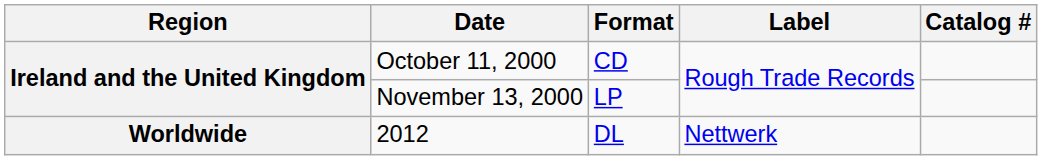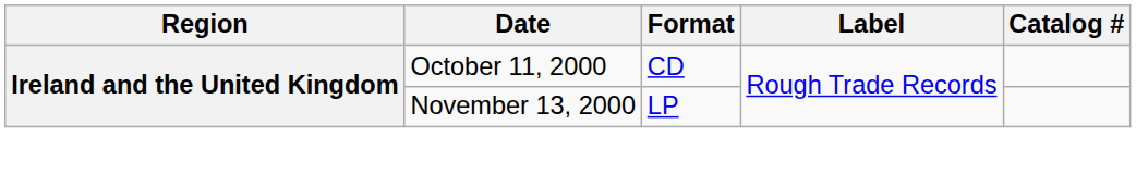 <table class="wikitable plainrowheaders">
 <tr>
 <th scope="col">Region</th>
 <th scope="col">Date</th>
 <th scope="col">Format</th>
 <th scope="col">Label</th>
 <th scope="col">Catalog #</th>
 </tr>
 <tr>
 <th scope="row" rowspan="2">Ireland and the United Kingdom</th>
 <td>October 11, 2000</td>
 <td><a href='#'>CD</a></td>
 <td rowspan="2"><a href='#'>Rough Trade Records</a></td>
 <td style="text-align:center;"></td>
 </tr>
 <tr>
 <td>November 13, 2000</td>
 <td><a href='#'>LP</a></td>
 <td style="text-align:center;"></td>
 </tr>
-<tr>
-<th scope="row">Worldwide</th>
-<td>2012</td>
-<td><a href='#'>DL</a></td>
-<td><a href='#'>Nettwerk</a></td>
-<td style="text-align:center;"></td>
-</tr>
 </table>
